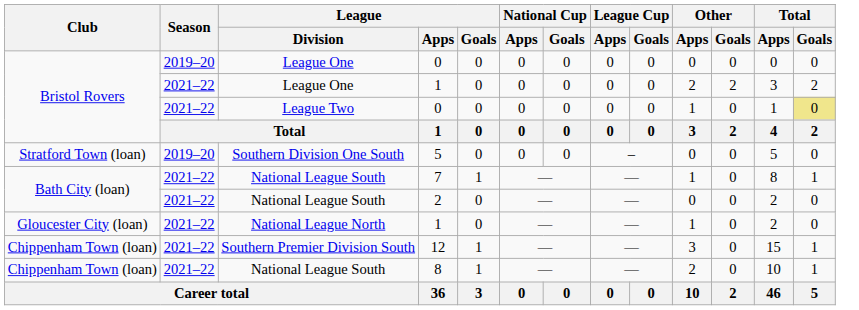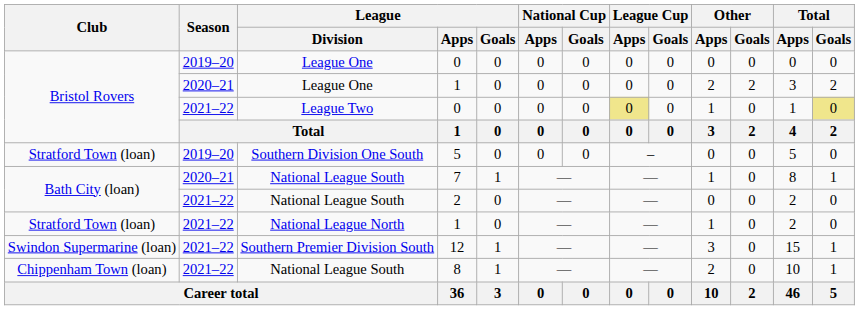 <table class="wikitable" style="text-align:center">
 <tr>
 <th rowspan="2">Club</th>
 <th rowspan="2">Season</th>
 <th colspan="3">League</th>
 <th colspan="2">National Cup</th>
 <th colspan="2">League Cup</th>
 <th colspan="2">Other</th>
 <th colspan="2">Total</th>
 </tr>
 <tr>
 <th>Division</th>
 <th>Apps</th>
 <th>Goals</th>
 <th>Apps</th>
 <th>Goals</th>
 <th>Apps</th>
 <th>Goals</th>
 <th>Apps</th>
 <th>Goals</th>
 <th>Apps</th>
 <th>Goals</th>
 </tr>
 <tr>
 <td rowspan="4"><a href='#'>Bristol Rovers</a></td>
 <td><a href='#'>2019–20</a></td>
 <td><a href='#'>League One</a></td>
 <td>0</td>
 <td>0</td>
 <td>0</td>
 <td>0</td>
 <td>0</td>
 <td>0</td>
 <td>0</td>
 <td>0</td>
 <td>0</td>
 <td>0</td>
 </tr>
 <tr>
-<td><a href='#'>2021–22</a></td>
+<td><a href='#'>2020–21</a></td>
 <td>League One</td>
 <td>1</td>
 <td>0</td>
 <td>0</td>
 <td>0</td>
 <td>0</td>
 <td>0</td>
 <td>2</td>
 <td>2</td>
 <td>3</td>
 <td>2</td>
 </tr>
 <tr>
 <td><a href='#'>2021–22</a></td>
 <td><a href='#'>League Two</a></td>
 <td>0</td>
 <td>0</td>
 <td>0</td>
 <td>0</td>
-<td>0</td>
+<td style="background: khaki;">0</td>
 <td>0</td>
 <td>1</td>
 <td>0</td>
 <td>1</td>
 <td style="background: khaki;">0</td>
 </tr>
 <tr>
 <th colspan="2">Total</th>
 <th>1</th>
 <th>0</th>
 <th>0</th>
 <th>0</th>
 <th>0</th>
 <th>0</th>
 <th>3</th>
 <th>2</th>
 <th>4</th>
 <th>2</th>
 </tr>
 <tr>
 <td><a href='#'>Stratford Town</a> (loan)</td>
 <td><a href='#'>2019–20</a></td>
 <td><a href='#'>Southern Division One South</a></td>
 <td>5</td>
 <td>0</td>
 <td>0</td>
 <td>0</td>
 <td colspan="2">–</td>
 <td>0</td>
 <td>0</td>
 <td>5</td>
 <td>0</td>
 </tr>
 <tr>
 <td rowspan="2"><a href='#'>Bath City</a> (loan)</td>
-<td><a href='#'>2021–22</a></td>
+<td><a href='#'>2020–21</a></td>
 <td><a href='#'>National League South</a></td>
 <td>7</td>
 <td>1</td>
 <td colspan="2">—</td>
 <td colspan="2">—</td>
 <td>1</td>
 <td>0</td>
 <td>8</td>
 <td>1</td>
 </tr>
 <tr>
 <td><a href='#'>2021–22</a></td>
 <td>National League South</td>
 <td>2</td>
 <td>0</td>
 <td colspan="2">—</td>
 <td colspan="2">—</td>
 <td>0</td>
 <td>0</td>
 <td>2</td>
 <td>0</td>
 </tr>
 <tr>
-<td><a href='#'>Gloucester City</a> (loan)</td>
+<td><a href='#'>Stratford Town</a> (loan)</td>
 <td><a href='#'>2021–22</a></td>
 <td><a href='#'>National League North</a></td>
 <td>1</td>
 <td>0</td>
 <td colspan="2">—</td>
 <td colspan="2">—</td>
 <td>1</td>
 <td>0</td>
 <td>2</td>
 <td>0</td>
 </tr>
 <tr>
-<td><a href='#'>Chippenham Town</a> (loan)</td>
+<td><a href='#'>Swindon Supermarine</a> (loan)</td>
 <td><a href='#'>2021–22</a></td>
 <td><a href='#'>Southern Premier Division South</a></td>
 <td>12</td>
 <td>1</td>
 <td colspan="2">—</td>
 <td colspan="2">—</td>
 <td>3</td>
 <td>0</td>
 <td>15</td>
 <td>1</td>
 </tr>
 <tr>
 <td><a href='#'>Chippenham Town</a> (loan)</td>
 <td><a href='#'>2021–22</a></td>
 <td>National League South</td>
 <td>8</td>
 <td>1</td>
 <td colspan="2">—</td>
 <td colspan="2">—</td>
 <td>2</td>
 <td>0</td>
 <td>10</td>
 <td>1</td>
 </tr>
 <tr>
 <th colspan="3">Career total</th>
 <th>36</th>
 <th>3</th>
 <th>0</th>
 <th>0</th>
 <th>0</th>
 <th>0</th>
 <th>10</th>
 <th>2</th>
 <th>46</th>
 <th>5</th>
 </tr>
 </table>
